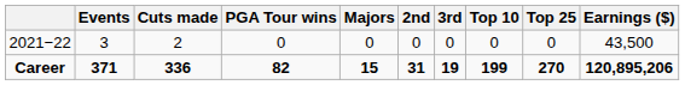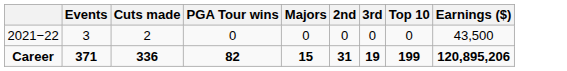 <table class=wikitable style="font-size:95%;text-align:center">
 <tr>
 <th></th>
 <th>Events</th>
 <th>Cuts made</th>
 <th>PGA Tour wins</th>
 <th>Majors</th>
 <th>2nd</th>
 <th>3rd</th>
 <th>Top 10</th>
-<th>Top 25</th>
 <th>Earnings ($)</th>
 </tr>
 <tr>
 <td>2021−22</td>
 <td>3</td>
 <td>2</td>
-<td>0</td>
 <td>0</td>
 <td>0</td>
 <td>0</td>
 <td>0</td>
 <td>0</td>
 <td>43,500</td>
 </tr>
 <tr>
 <td><strong>Career</strong></td>
 <td><strong>371</strong></td>
 <td><strong>336</strong></td>
 <td><strong>82</strong></td>
 <td><strong>15</strong></td>
 <td><strong>31</strong></td>
 <td><strong>19</strong></td>
 <td><strong>199</strong></td>
-<td><strong>270</strong></td>
 <td><strong>120,895,206</strong></td>
 </tr>
 </table>
